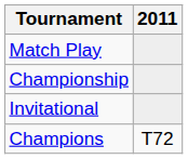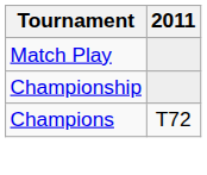 <table class="wikitable" style="text-align:center;">
 <tr>
 <th>Tournament</th>
 <th>2011</th>
 </tr>
 <tr>
 <td align="left"><a href='#'>Match Play</a></td>
 <td style="background:#eeeeee;"></td>
 </tr>
 <tr>
 <td align="left"><a href='#'>Championship</a></td>
 <td style="background:#eeeeee;"></td>
 </tr>
 <tr>
-<td align="left"><a href='#'>Invitational</a></td>
-<td style="background:#eeeeee;"></td>
-</tr>
-<tr>
 <td align="left"><a href='#'>Champions</a></td>
 <td>T72</td>
 </tr>
 </table>
